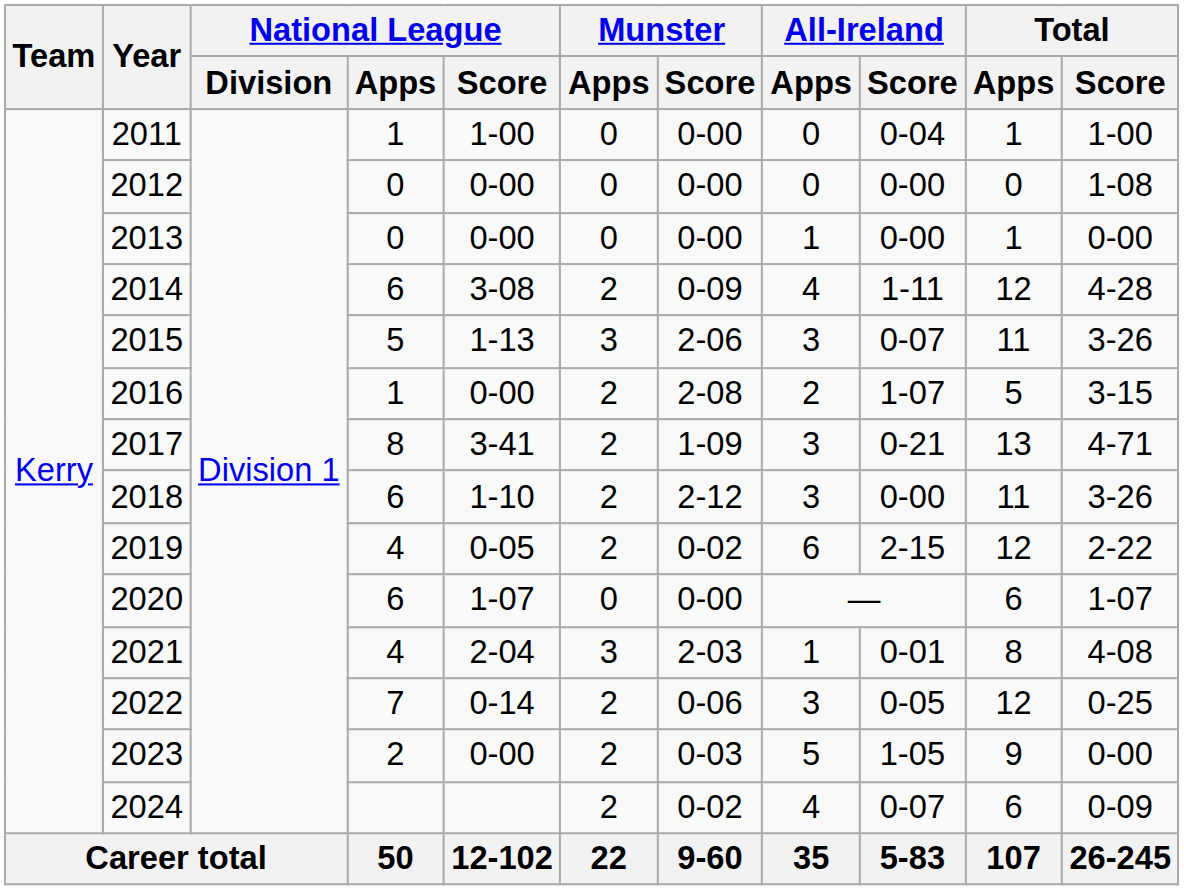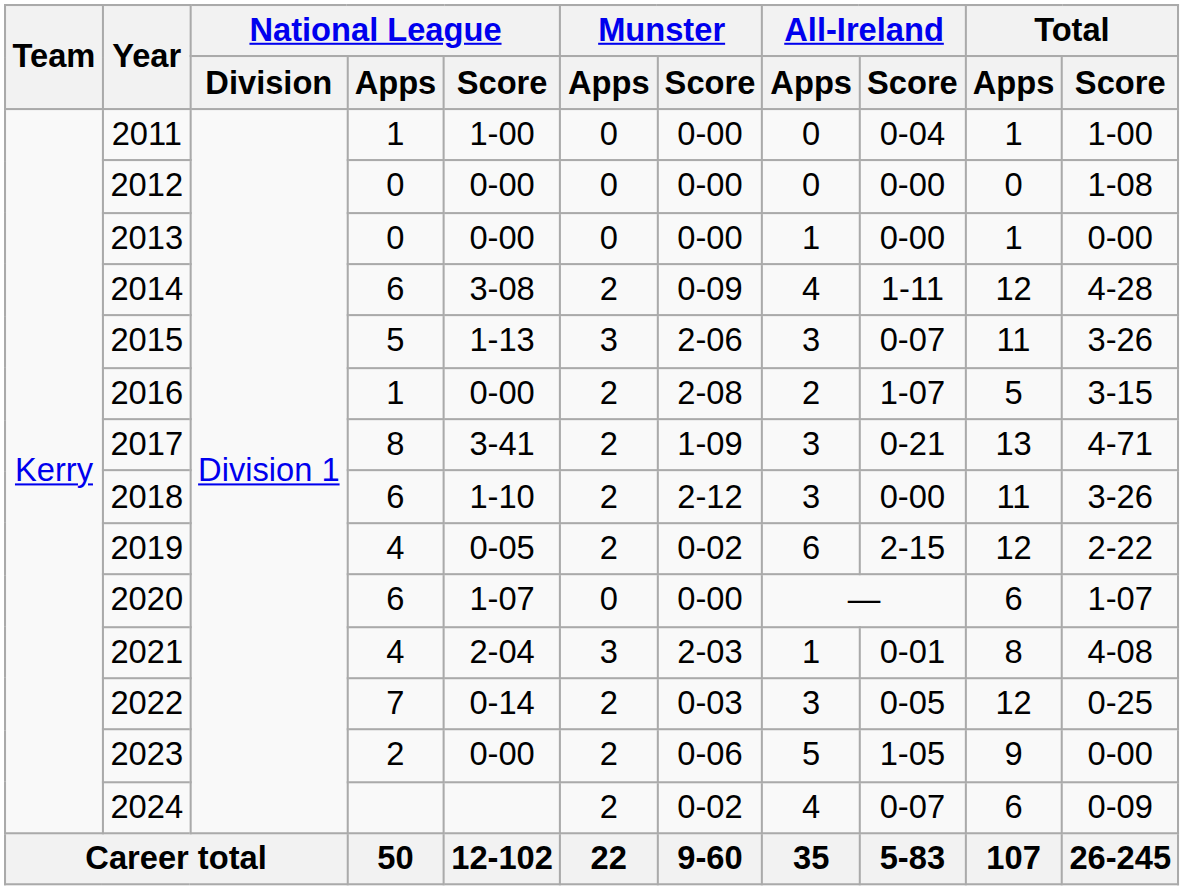 <table class="wikitable" style="text-align:center">
 <tr>
 <th rowspan="2">Team</th>
 <th rowspan="2">Year</th>
 <th colspan="3"><a href='#'>National League</a></th>
 <th colspan="2"><a href='#'>Munster</a></th>
 <th colspan="2"><a href='#'>All-Ireland</a></th>
 <th colspan="2">Total</th>
 </tr>
 <tr>
 <th>Division</th>
 <th>Apps</th>
 <th>Score</th>
 <th>Apps</th>
 <th>Score</th>
 <th>Apps</th>
 <th>Score</th>
 <th>Apps</th>
 <th>Score</th>
 </tr>
 <tr>
 <td rowspan="14"><a href='#'>Kerry</a></td>
 <td>2011</td>
 <td rowspan="14"><a href='#'>Division 1</a></td>
 <td>1</td>
 <td>1-00</td>
 <td>0</td>
 <td>0-00</td>
 <td>0</td>
 <td>0-04</td>
 <td>1</td>
 <td>1-00</td>
 </tr>
 <tr>
 <td>2012</td>
 <td>0</td>
 <td>0-00</td>
 <td>0</td>
 <td>0-00</td>
 <td>0</td>
 <td>0-00</td>
 <td>0</td>
 <td>1-08</td>
 </tr>
 <tr>
 <td>2013</td>
 <td>0</td>
 <td>0-00</td>
 <td>0</td>
 <td>0-00</td>
 <td>1</td>
 <td>0-00</td>
 <td>1</td>
 <td>0-00</td>
 </tr>
 <tr>
 <td>2014</td>
 <td>6</td>
 <td>3-08</td>
 <td>2</td>
 <td>0-09</td>
 <td>4</td>
 <td>1-11</td>
 <td>12</td>
 <td>4-28</td>
 </tr>
 <tr>
 <td>2015</td>
 <td>5</td>
 <td>1-13</td>
 <td>3</td>
 <td>2-06</td>
 <td>3</td>
 <td>0-07</td>
 <td>11</td>
 <td>3-26</td>
 </tr>
 <tr>
 <td>2016</td>
 <td>1</td>
 <td>0-00</td>
 <td>2</td>
 <td>2-08</td>
 <td>2</td>
 <td>1-07</td>
 <td>5</td>
 <td>3-15</td>
 </tr>
 <tr>
 <td>2017</td>
 <td>8</td>
 <td>3-41</td>
 <td>2</td>
 <td>1-09</td>
 <td>3</td>
 <td>0-21</td>
 <td>13</td>
 <td>4-71</td>
 </tr>
 <tr>
 <td>2018</td>
 <td>6</td>
 <td>1-10</td>
 <td>2</td>
 <td>2-12</td>
 <td>3</td>
 <td>0-00</td>
 <td>11</td>
 <td>3-26</td>
 </tr>
 <tr>
 <td>2019</td>
 <td>4</td>
 <td>0-05</td>
 <td>2</td>
 <td>0-02</td>
 <td>6</td>
 <td>2-15</td>
 <td>12</td>
 <td>2-22</td>
 </tr>
 <tr>
 <td>2020</td>
 <td>6</td>
 <td>1-07</td>
 <td>0</td>
 <td>0-00</td>
 <td colspan=2>—</td>
 <td>6</td>
 <td>1-07</td>
 </tr>
 <tr>
 <td>2021</td>
 <td>4</td>
 <td>2-04</td>
 <td>3</td>
 <td>2-03</td>
 <td>1</td>
 <td>0-01</td>
 <td>8</td>
 <td>4-08</td>
 </tr>
 <tr>
 <td>2022</td>
 <td>7</td>
 <td>0-14</td>
 <td>2</td>
-<td>0-06</td>
+<td>0-03</td>
 <td>3</td>
 <td>0-05</td>
 <td>12</td>
 <td>0-25</td>
 </tr>
 <tr>
 <td>2023</td>
 <td>2</td>
 <td>0-00</td>
 <td>2</td>
-<td>0-03</td>
+<td>0-06</td>
 <td>5</td>
 <td>1-05</td>
 <td>9</td>
 <td>0-00</td>
 </tr>
 <tr>
 <td>2024</td>
 <td></td>
 <td></td>
 <td>2</td>
 <td>0-02</td>
 <td>4</td>
 <td>0-07</td>
 <td>6</td>
 <td>0-09</td>
 </tr>
 <tr>
 <th colspan="3">Career total</th>
 <th>50</th>
 <th>12-102</th>
 <th>22</th>
 <th>9-60</th>
 <th>35</th>
 <th>5-83</th>
 <th>107</th>
 <th>26-245</th>
 </tr>
 </table>
